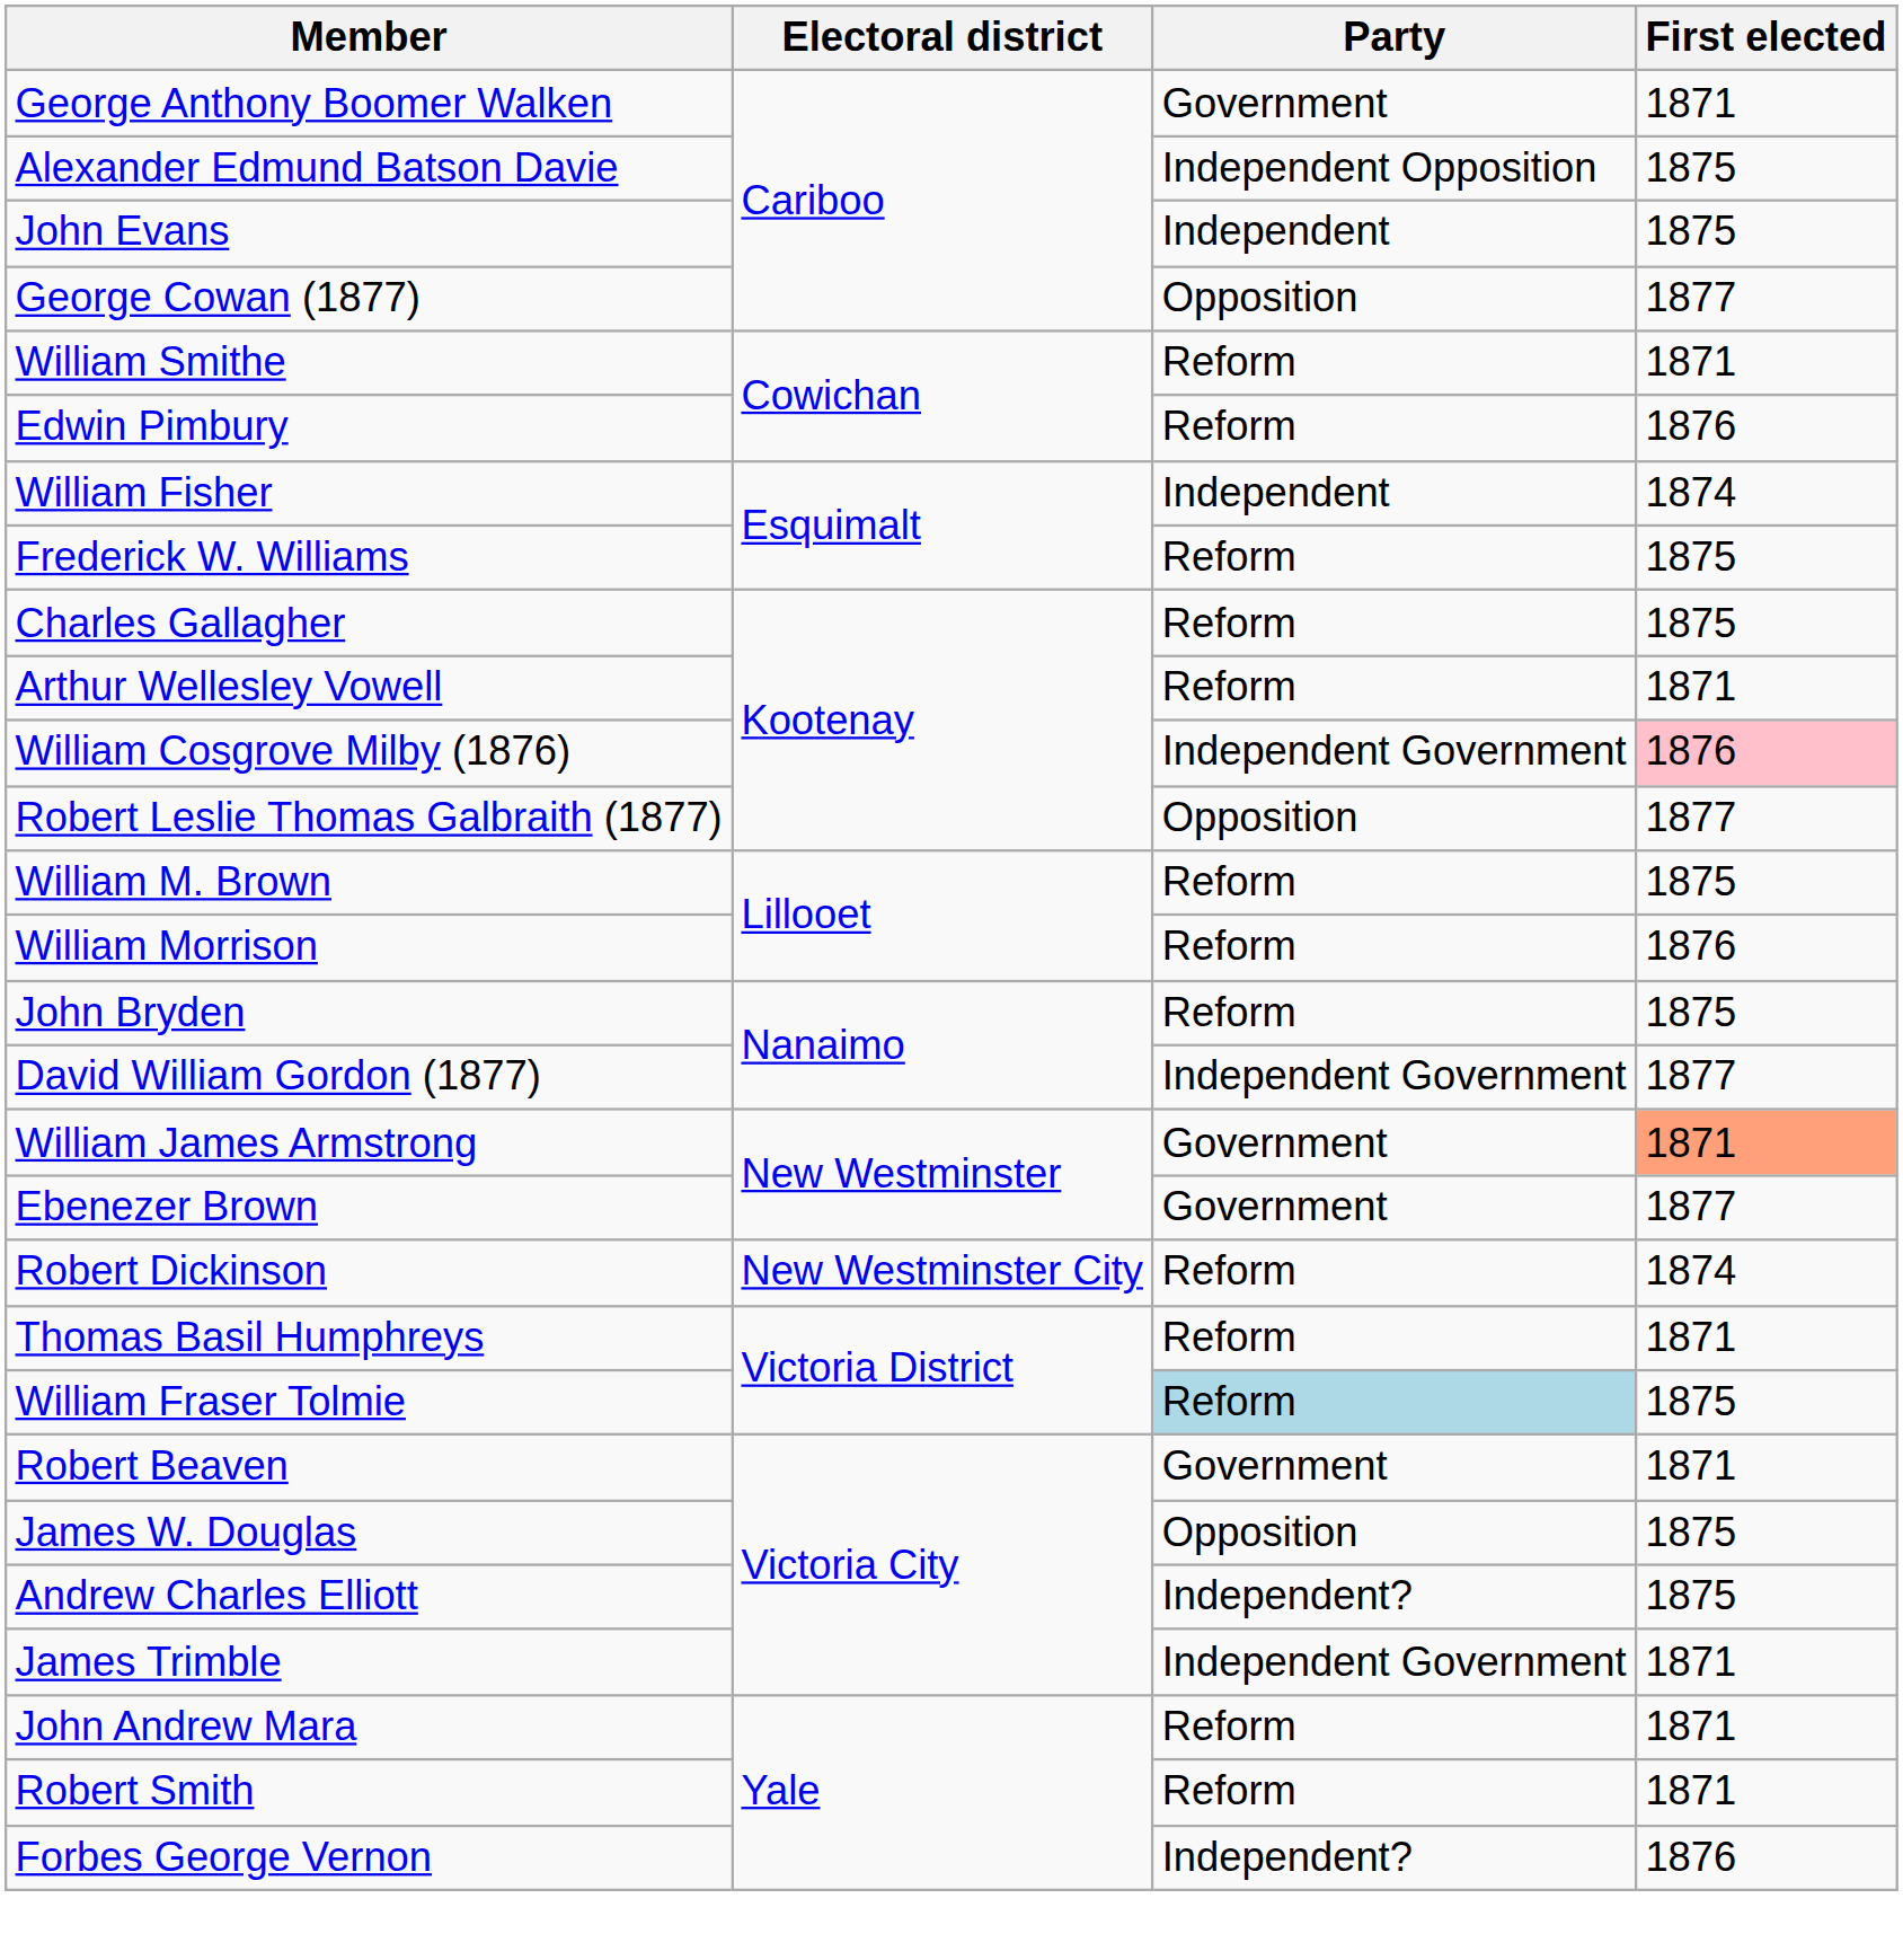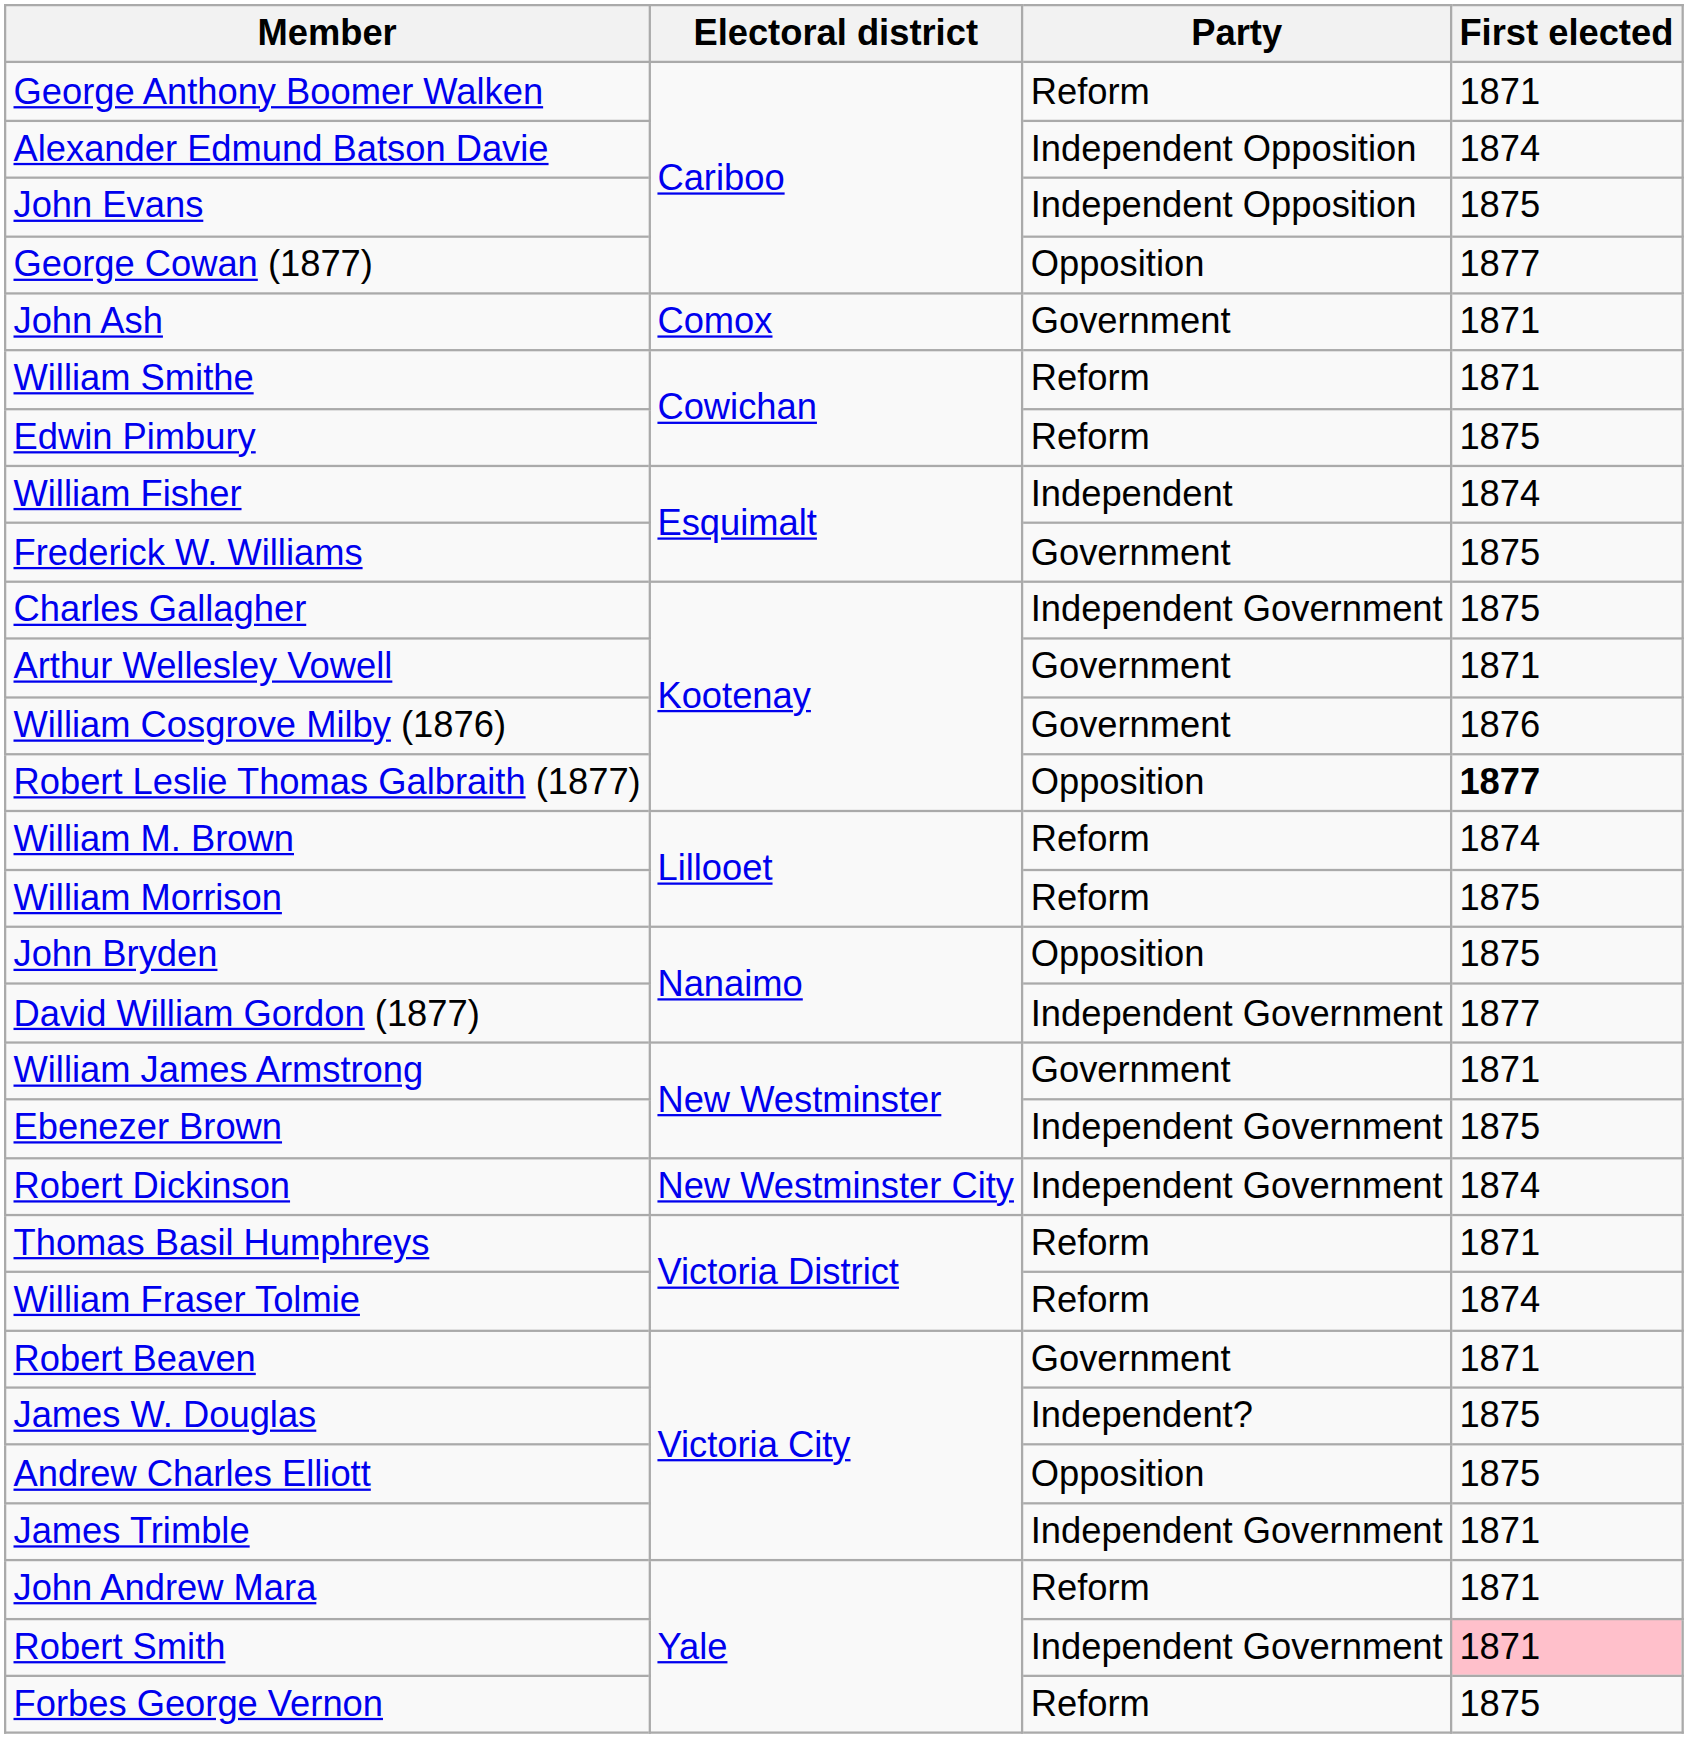 <table class="wikitable sortable">
 <tr>
 <th>Member</th>
 <th>Electoral district</th>
 <th>Party</th>
 <th>First elected</th>
 </tr>
 <tr>
 <td><a href='#'>George Anthony Boomer Walken</a></td>
 <td rowspan=4><a href='#'>Cariboo</a></td>
-<td>Government</td>
+<td>Reform</td>
 <td>1871</td>
 </tr>
 <tr>
 <td><a href='#'>Alexander Edmund Batson Davie</a></td>
 <td>Independent Opposition</td>
-<td>1875</td>
+<td>1874</td>
 </tr>
 <tr>
 <td><a href='#'>John Evans</a></td>
-<td>Independent</td>
+<td>Independent Opposition</td>
 <td>1875</td>
 </tr>
 <tr>
 <td><a href='#'>George Cowan</a> (1877)</td>
 <td>Opposition</td>
 <td>1877</td>
+</tr>
+<tr>
+<td><a href='#'>John Ash</a></td>
+<td><a href='#'>Comox</a></td>
+<td>Government</td>
+<td>1871</td>
 </tr>
 <tr>
 <td><a href='#'>William Smithe</a></td>
 <td rowspan=2><a href='#'>Cowichan</a></td>
 <td>Reform</td>
 <td>1871</td>
 </tr>
 <tr>
 <td><a href='#'>Edwin Pimbury</a></td>
 <td>Reform</td>
-<td>1876</td>
+<td>1875</td>
 </tr>
 <tr>
 <td><a href='#'>William Fisher</a></td>
 <td rowspan=2><a href='#'>Esquimalt</a></td>
 <td>Independent</td>
 <td>1874</td>
 </tr>
 <tr>
 <td><a href='#'>Frederick W. Williams</a></td>
-<td>Reform</td>
+<td>Government</td>
 <td>1875</td>
 </tr>
 <tr>
 <td><a href='#'>Charles Gallagher</a></td>
 <td rowspan=4><a href='#'>Kootenay</a></td>
-<td>Reform</td>
+<td>Independent Government</td>
 <td>1875</td>
 </tr>
 <tr>
 <td><a href='#'>Arthur Wellesley Vowell</a></td>
-<td>Reform</td>
+<td>Government</td>
 <td>1871</td>
 </tr>
 <tr>
 <td><a href='#'>William Cosgrove Milby</a> (1876)</td>
-<td>Independent Government</td>
-<td style="background: pink;">1876</td>
+<td>Government</td>
+<td>1876</td>
 </tr>
 <tr>
 <td><a href='#'>Robert Leslie Thomas Galbraith</a> (1877)</td>
 <td>Opposition</td>
-<td>1877</td>
+<td><strong>1877</strong></td>
 </tr>
 <tr>
 <td><a href='#'>William M. Brown</a></td>
 <td rowspan=2><a href='#'>Lillooet</a></td>
 <td>Reform</td>
-<td>1875</td>
+<td>1874</td>
 </tr>
 <tr>
 <td><a href='#'>William Morrison</a></td>
 <td>Reform</td>
-<td>1876</td>
+<td>1875</td>
 </tr>
 <tr>
 <td><a href='#'>John Bryden</a></td>
 <td rowspan=2><a href='#'>Nanaimo</a></td>
-<td>Reform</td>
+<td>Opposition</td>
 <td>1875</td>
 </tr>
 <tr>
 <td><a href='#'>David William Gordon</a> (1877)</td>
 <td>Independent Government</td>
 <td>1877</td>
 </tr>
 <tr>
 <td><a href='#'>William James Armstrong</a></td>
 <td rowspan=2><a href='#'>New Westminster</a></td>
 <td>Government</td>
-<td style="background: lightsalmon;">1871</td>
+<td>1871</td>
 </tr>
 <tr>
 <td><a href='#'>Ebenezer Brown</a></td>
-<td>Government</td>
-<td>1877</td>
+<td>Independent Government</td>
+<td>1875</td>
 </tr>
 <tr>
 <td><a href='#'>Robert Dickinson</a></td>
 <td><a href='#'>New Westminster City</a></td>
-<td>Reform</td>
+<td>Independent Government</td>
 <td>1874</td>
 </tr>
 <tr>
 <td><a href='#'>Thomas Basil Humphreys</a></td>
 <td rowspan=2><a href='#'>Victoria District</a></td>
 <td>Reform</td>
 <td>1871</td>
 </tr>
 <tr>
 <td><a href='#'>William Fraser Tolmie</a></td>
-<td style="background: lightblue;">Reform</td>
-<td>1875</td>
+<td>Reform</td>
+<td>1874</td>
 </tr>
 <tr>
 <td><a href='#'>Robert Beaven</a></td>
 <td rowspan=4><a href='#'>Victoria City</a></td>
 <td>Government</td>
 <td>1871</td>
 </tr>
 <tr>
 <td><a href='#'>James W. Douglas</a></td>
-<td>Opposition</td>
+<td>Independent?</td>
 <td>1875</td>
 </tr>
 <tr>
 <td><a href='#'>Andrew Charles Elliott</a></td>
-<td>Independent?</td>
+<td>Opposition</td>
 <td>1875</td>
 </tr>
 <tr>
 <td><a href='#'>James Trimble</a></td>
 <td>Independent Government</td>
 <td>1871</td>
 </tr>
 <tr>
 <td><a href='#'>John Andrew Mara</a></td>
 <td rowspan=3><a href='#'>Yale</a></td>
 <td>Reform</td>
 <td>1871</td>
 </tr>
 <tr>
 <td><a href='#'>Robert Smith</a></td>
-<td>Reform</td>
-<td>1871</td>
+<td>Independent Government</td>
+<td style="background: pink;">1871</td>
 </tr>
 <tr>
 <td><a href='#'>Forbes George Vernon</a></td>
-<td>Independent?</td>
-<td>1876</td>
+<td>Reform</td>
+<td>1875</td>
 </tr>
 </table>
